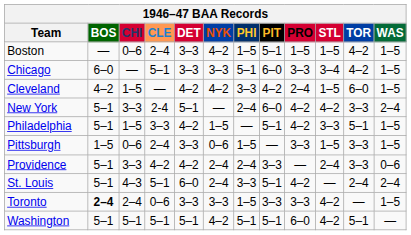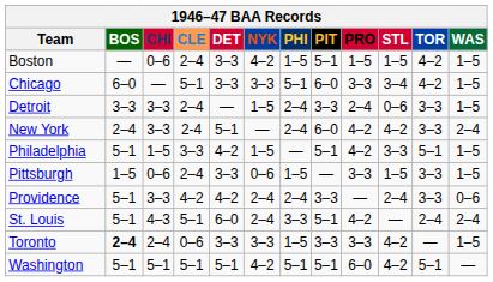 <table class="wikitable" style="font-size:95%; text-align:center;">
 <tr>
 <th colspan=12>1946–47 BAA Records</th>
 </tr>
 <tr>
 <th width=100>Team</th>
 <th style="background:#006400;color:#FFFFFF;width=35">BOS</th>
 <th style="background:#D50032;color:#22356A;width=35">CHI</th>
 <th style="background:#FF9853;color:#1B81CE;width=35">CLE</th>
 <th style="background:#D40032;color:#FFFFFF;width=35">DET</th>
 <th style="background:#003EA4;color:#E85109;width=35">NYK</th>
 <th style="background:#002F6C;color:#FFC72C;width=35">PHI</th>
 <th style="background:#000000;color:#FDB827;width=35">PIT</th>
 <th style="background:#D40032;color:#000000;width=35">PRO</th>
 <th style="background:#D40032;color:#FFFFFF;width=35">STL</th>
 <th style="background:#003EA4;color:#FFFFFF;width=35">TOR</th>
 <th style="background:#046B38;color:#FFFFFF;width=35">WAS</th>
 </tr>
 <tr>
 <td style="text-align:left;">Boston</td>
 <td>—</td>
 <td>0–6</td>
 <td>2–4</td>
 <td>3–3</td>
 <td>4–2</td>
 <td>1–5</td>
 <td>5–1</td>
 <td>1–5</td>
 <td>1–5</td>
 <td>4–2</td>
 <td>1–5</td>
 </tr>
 <tr>
 <td style="text-align:left;"><a href='#'>Chicago</a></td>
 <td>6–0</td>
 <td>—</td>
 <td>5–1</td>
 <td>3–3</td>
 <td>3–3</td>
 <td>5–1</td>
 <td>6–0</td>
 <td>3–3</td>
 <td>3–4</td>
 <td>4–2</td>
 <td>1–5</td>
 </tr>
 <tr>
-<td style="text-align:left;"><a href='#'>Cleveland</a></td>
-<td>4–2</td>
+<td style="text-align:left;"><a href='#'>Detroit</a></td>
+<td>3–3</td>
+<td>3–3</td>
+<td>2–4</td>
+<td>—</td>
 <td>1–5</td>
-<td>—</td>
-<td>4–2</td>
-<td>4–2</td>
+<td>2–4</td>
 <td>3–3</td>
-<td>4–2</td>
 <td>2–4</td>
-<td>1–5</td>
-<td>6–0</td>
+<td>0–6</td>
+<td>3–3</td>
 <td>1–5</td>
 </tr>
 <tr>
 <td style="text-align:left;"><a href='#'>New York</a></td>
-<td>5–1</td>
+<td>2–4</td>
 <td>3–3</td>
 <td>2-4</td>
 <td>5–1</td>
 <td>—</td>
 <td>2–4</td>
 <td>6–0</td>
 <td>4–2</td>
 <td>4–2</td>
 <td>3–3</td>
 <td>2–4</td>
 </tr>
 <tr>
 <td style="text-align:left;"><a href='#'>Philadelphia</a></td>
 <td>5–1</td>
 <td>1–5</td>
 <td>3–3</td>
 <td>4–2</td>
 <td>1–5</td>
 <td>—</td>
 <td>5–1</td>
 <td>4–2</td>
 <td>3–3</td>
 <td>5–1</td>
 <td>1–5</td>
 </tr>
 <tr>
 <td style="text-align:left;"><a href='#'>Pittsburgh</a></td>
 <td>1–5</td>
 <td>0–6</td>
 <td>2–4</td>
 <td>3–3</td>
 <td>0–6</td>
 <td>1–5</td>
 <td>—</td>
 <td>3–3</td>
 <td>1–5</td>
 <td>3–3</td>
 <td>1–5</td>
 </tr>
 <tr>
 <td style="text-align:left;"><a href='#'>Providence</a></td>
 <td>5–1</td>
 <td>3–3</td>
 <td>4–2</td>
 <td>4–2</td>
 <td>2–4</td>
 <td>2–4</td>
 <td>3–3</td>
 <td>—</td>
 <td>2–4</td>
 <td>3–3</td>
 <td>0–6</td>
 </tr>
 <tr>
 <td style="text-align:left;"><a href='#'>St. Louis</a></td>
 <td>5–1</td>
 <td>4–3</td>
 <td>5–1</td>
 <td>6–0</td>
 <td>2–4</td>
 <td>3–3</td>
 <td>5–1</td>
 <td>4–2</td>
 <td>—</td>
 <td>2–4</td>
 <td>2–4</td>
 </tr>
 <tr>
 <td style="text-align:left;"><a href='#'>Toronto</a></td>
 <td><strong>2–4</strong></td>
 <td>2–4</td>
 <td>0–6</td>
 <td>3–3</td>
 <td>3–3</td>
 <td>1–5</td>
 <td>3–3</td>
 <td>3–3</td>
 <td>4–2</td>
 <td>—</td>
 <td>1–5</td>
 </tr>
 <tr>
 <td style="text-align:left;"><a href='#'>Washington</a></td>
 <td>5–1</td>
 <td>5–1</td>
 <td>5–1</td>
 <td>5–1</td>
 <td>4–2</td>
 <td>5–1</td>
 <td>5–1</td>
 <td>6–0</td>
 <td>4–2</td>
 <td>5–1</td>
 <td>—</td>
 </tr>
 </table>
